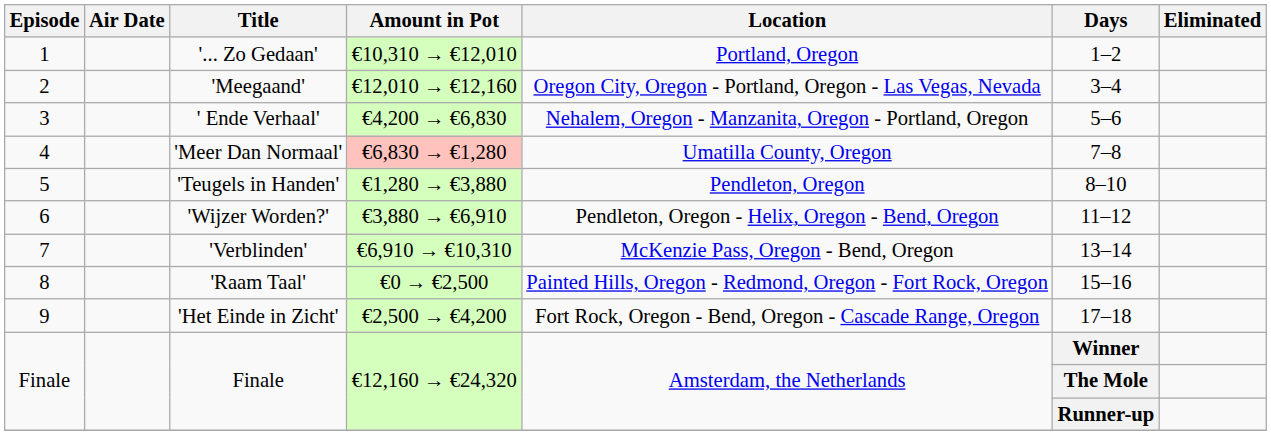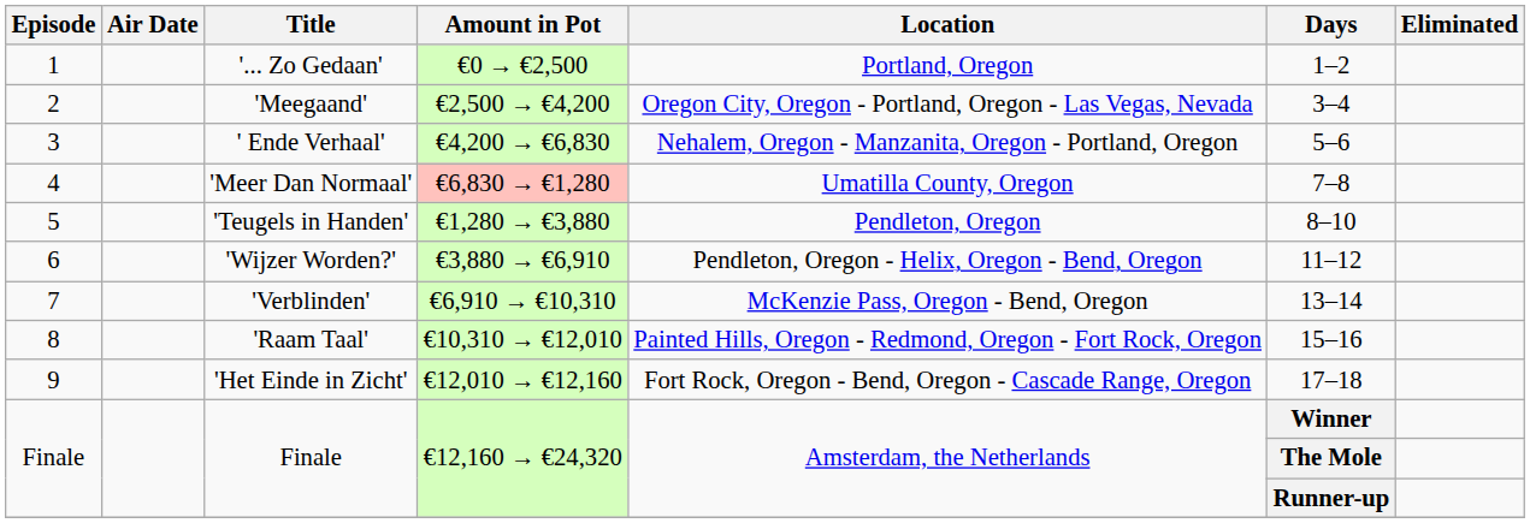 <table class="wikitable" style="text-align:center">
 <tr>
 <th>Episode</th>
 <th>Air Date</th>
 <th>Title</th>
 <th>Amount in Pot</th>
 <th>Location</th>
 <th>Days</th>
 <th>Eliminated</th>
 </tr>
 <tr>
 <td>1</td>
 <td></td>
 <td>'... Zo Gedaan'</td>
-<td style="background:#D5FFBD">€10,310 → €12,010</td>
+<td style="background:#D5FFBD">€0 → €2,500</td>
 <td><a href='#'>Portland, Oregon</a></td>
 <td>1–2</td>
 <td></td>
 </tr>
 <tr>
 <td>2</td>
 <td></td>
 <td>'Meegaand'</td>
-<td style="background:#D5FFBD">€12,010 → €12,160</td>
+<td style="background:#D5FFBD">€2,500 → €4,200</td>
 <td><a href='#'>Oregon City, Oregon</a> - Portland, Oregon - <a href='#'>Las Vegas, Nevada</a></td>
 <td>3–4</td>
 <td></td>
 </tr>
 <tr>
 <td>3</td>
 <td></td>
 <td>' Ende Verhaal'</td>
 <td style="background:#D5FFBD">€4,200 → €6,830</td>
 <td><a href='#'>Nehalem, Oregon</a> - <a href='#'>Manzanita, Oregon</a> - Portland, Oregon</td>
 <td>5–6</td>
 <td></td>
 </tr>
 <tr>
 <td>4</td>
 <td></td>
 <td>'Meer Dan Normaal'</td>
 <td style="background:#FFC2BD">€6,830 → €1,280</td>
 <td><a href='#'>Umatilla County, Oregon</a></td>
 <td>7–8</td>
 <td></td>
 </tr>
 <tr>
 <td>5</td>
 <td></td>
 <td>'Teugels in Handen'</td>
 <td style="background:#D5FFBD">€1,280 → €3,880</td>
 <td><a href='#'>Pendleton, Oregon</a></td>
 <td>8–10</td>
 <td></td>
 </tr>
 <tr>
 <td>6</td>
 <td></td>
 <td>'Wijzer Worden?'</td>
 <td style="background:#D5FFBD">€3,880 → €6,910</td>
 <td>Pendleton, Oregon - <a href='#'>Helix, Oregon</a> - <a href='#'>Bend, Oregon</a></td>
 <td>11–12</td>
 <td></td>
 </tr>
 <tr>
 <td>7</td>
 <td></td>
 <td>'Verblinden'</td>
 <td style="background:#D5FFBD">€6,910 → €10,310</td>
 <td><a href='#'>McKenzie Pass, Oregon</a> - Bend, Oregon</td>
 <td>13–14</td>
 <td></td>
 </tr>
 <tr>
 <td>8</td>
 <td></td>
 <td>'Raam Taal'</td>
-<td style="background:#D5FFBD">€0 → €2,500</td>
+<td style="background:#D5FFBD">€10,310 → €12,010</td>
 <td><a href='#'>Painted Hills, Oregon</a> - <a href='#'>Redmond, Oregon</a> - <a href='#'>Fort Rock, Oregon</a></td>
 <td>15–16</td>
 <td></td>
 </tr>
 <tr>
 <td>9</td>
 <td></td>
 <td>'Het Einde in Zicht'</td>
-<td style="background:#D5FFBD">€2,500 → €4,200</td>
+<td style="background:#D5FFBD">€12,010 → €12,160</td>
 <td>Fort Rock, Oregon - Bend, Oregon - <a href='#'>Cascade Range, Oregon</a></td>
 <td>17–18</td>
 <td></td>
 </tr>
 <tr>
 <td rowspan=3>Finale</td>
 <td rowspan=3></td>
 <td rowspan=3>Finale</td>
 <td rowspan=3 style="background:#D5FFBD">€12,160 → €24,320</td>
 <td rowspan=3><a href='#'>Amsterdam, the Netherlands</a></td>
 <th>Winner</th>
 <td></td>
 </tr>
 <tr>
 <th>The Mole</th>
 <td></td>
 </tr>
 <tr>
 <th>Runner-up</th>
 <td></td>
 </tr>
 <tr>
 </tr>
 </table>
